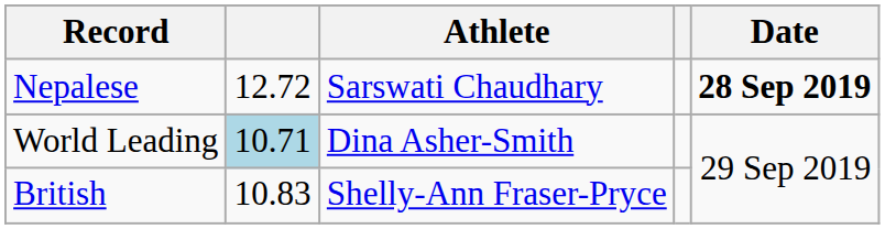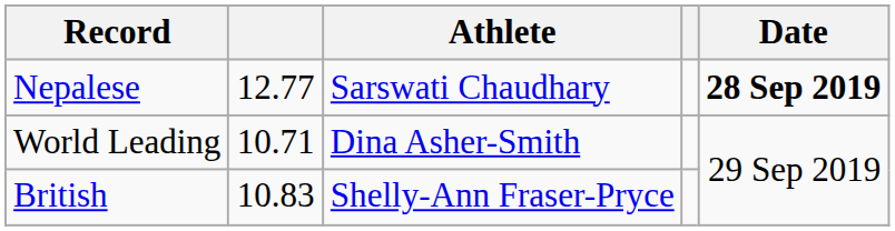 <table class="wikitable">
 <tr>
 <th>Record</th>
 <th></th>
 <th>Athlete</th>
 <th></th>
 <th>Date</th>
 </tr>
 <tr>
 <td><a href='#'>Nepalese</a></td>
-<td>12.72</td>
+<td>12.77</td>
 <td><a href='#'>Sarswati Chaudhary</a></td>
 <td></td>
 <td align=right><strong>28 Sep 2019</strong></td>
 </tr>
 <tr>
 <td>World Leading</td>
-<td style="background: lightblue;">10.71</td>
+<td>10.71</td>
 <td><a href='#'>Dina Asher-Smith</a></td>
 <td></td>
 <td rowspan=2 align=right>29 Sep 2019</td>
 </tr>
 <tr>
 <td><a href='#'>British</a></td>
 <td>10.83</td>
 <td><a href='#'>Shelly-Ann Fraser-Pryce</a></td>
 <td></td>
 </tr>
 </table>
